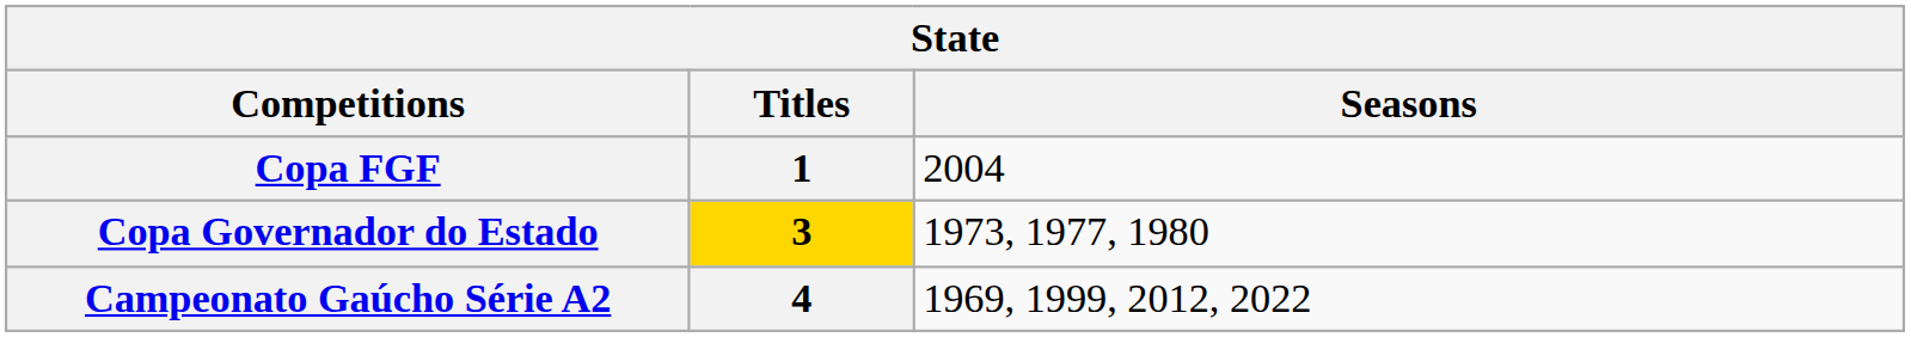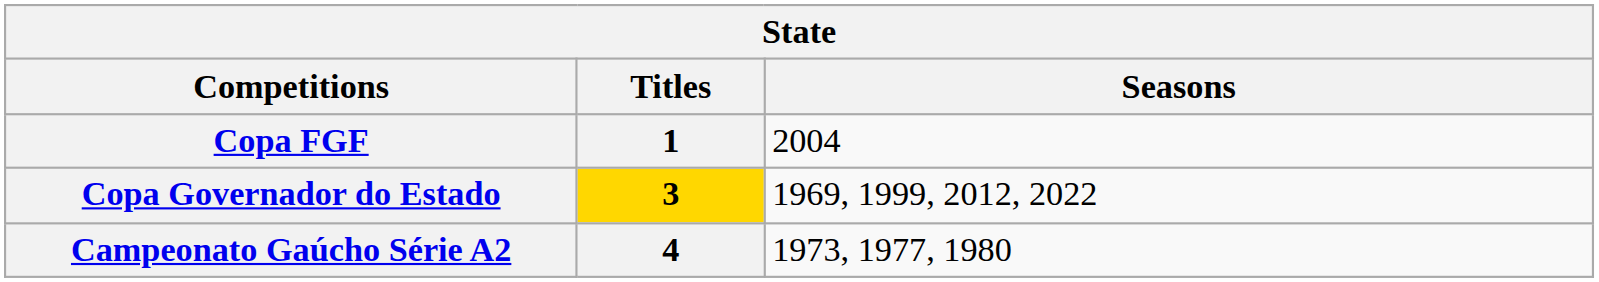 <table class="wikitable">
 <tr>
 <th colspan="3">State</th>
 </tr>
 <tr>
 <th style="width:260px">Competitions</th>
 <th style="width:80px">Titles</th>
 <th style="width:380px">Seasons</th>
 </tr>
 <tr>
 <th style="text-align:center"><a href='#'>Copa FGF</a></th>
 <th style="text-align:center"><strong>1</strong></th>
 <td align="left">2004</td>
 </tr>
 <tr>
 <th style="text-align:center"><a href='#'>Copa Governador do Estado</a></th>
 <td bgcolor="gold" style="text-align:center"><strong>3</strong></td>
-<td align="left">1973, 1977, 1980</td>
+<td align="left">1969, 1999, 2012, 2022</td>
 </tr>
 <tr>
 <th style="text-align:center"><a href='#'>Campeonato Gaúcho Série A2</a></th>
 <th style="text-align:center"><strong>4</strong></th>
-<td align="left">1969, 1999, 2012, 2022</td>
+<td align="left">1973, 1977, 1980</td>
 </tr>
 </table>
